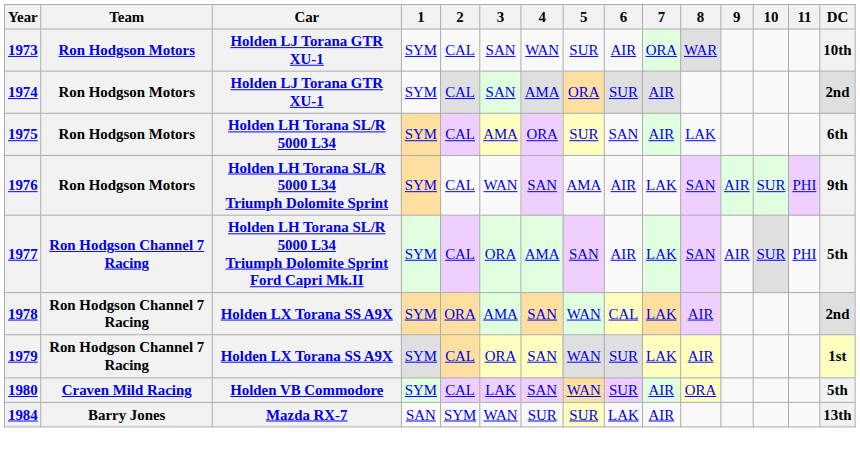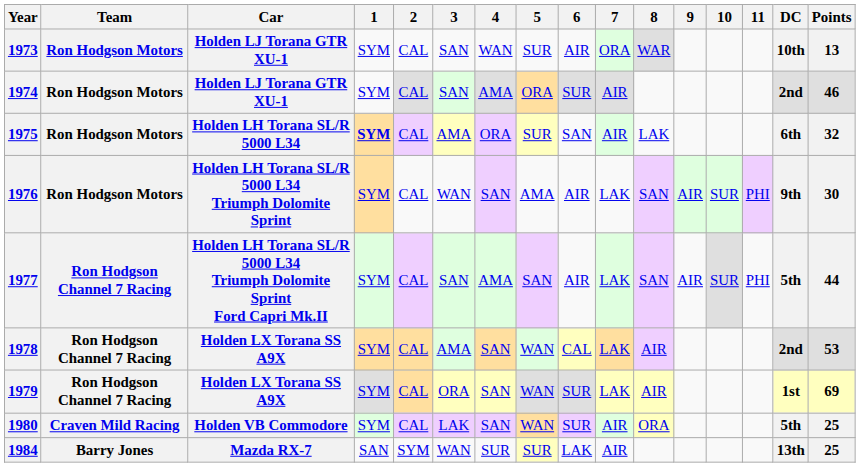 <table class="wikitable" style="text-align:center; font-size:95%">
 <tr>
 <th>Year</th>
 <th>Team</th>
 <th>Car</th>
 <th>1</th>
 <th>2</th>
 <th>3</th>
 <th>4</th>
 <th>5</th>
 <th>6</th>
 <th>7</th>
 <th>8</th>
 <th>9</th>
 <th>10</th>
 <th>11</th>
 <th>DC</th>
+<th>Points</th>
 </tr>
 <tr>
 <th><a href='#'>1973</a></th>
 <th><a href='#'>Ron Hodgson Motors</a></th>
 <th><a href='#'>Holden LJ Torana GTR XU-1</a></th>
 <td><a href='#'>SYM</a></td>
 <td><a href='#'>CAL</a></td>
 <td><a href='#'>SAN</a></td>
 <td><a href='#'>WAN</a></td>
 <td><a href='#'>SUR</a></td>
 <td><a href='#'>AIR</a></td>
 <td style="background:#dfffdf;"><a href='#'>ORA</a><br></td>
 <td style="background:#dfdfdf;"><a href='#'>WAR</a><br></td>
 <td></td>
 <td></td>
 <td></td>
 <th>10th</th>
+<th>13</th>
 </tr>
 <tr>
 <th><a href='#'>1974</a></th>
 <th>Ron Hodgson Motors</th>
 <th><a href='#'>Holden LJ Torana GTR XU-1</a></th>
 <td><a href='#'>SYM</a></td>
 <td style="background:#dfdfdf;"><a href='#'>CAL</a><br></td>
 <td style="background:#dfffdf;"><a href='#'>SAN</a><br></td>
 <td style="background:#dfdfdf;"><a href='#'>AMA</a><br></td>
 <td style="background:#ffdf9f;"><a href='#'>ORA</a><br></td>
 <td style="background:#dfdfdf;"><a href='#'>SUR</a><br></td>
 <td style="background:#dfdfdf;"><a href='#'>AIR</a><br></td>
 <td></td>
 <td></td>
 <td></td>
 <td></td>
 <th style="background:#dfdfdf;"><strong>2nd</strong></th>
+<th style="background:#dfdfdf;">46</th>
 </tr>
 <tr>
 <th><a href='#'>1975</a></th>
 <th>Ron Hodgson Motors</th>
 <th><a href='#'>Holden LH Torana SL/R 5000 L34</a></th>
-<td style="background:#ffdf9f;"><a href='#'>SYM</a><br></td>
+<td style="background:#ffdf9f;"><strong><a href='#'>SYM</a><br></strong></td>
 <td style="background:#efcfff;"><a href='#'>CAL</a><br></td>
 <td style="background:#ffffbf;"><a href='#'>AMA</a><br></td>
 <td style="background:#efcfff;"><a href='#'>ORA</a><br></td>
 <td style="background:#ffffbf;"><a href='#'>SUR</a><br></td>
 <td><a href='#'>SAN</a></td>
 <td style="background:#dfffdf;"><a href='#'>AIR</a><br></td>
 <td><a href='#'>LAK</a></td>
 <td></td>
 <td></td>
 <td></td>
 <th>6th</th>
+<th>32</th>
 </tr>
 <tr>
 <th><a href='#'>1976</a></th>
 <th>Ron Hodgson Motors</th>
 <th><a href='#'>Holden LH Torana SL/R 5000 L34</a><br><a href='#'>Triumph Dolomite Sprint</a></th>
 <td style="background:#ffdf9f;"><a href='#'>SYM</a><br></td>
 <td><a href='#'>CAL</a></td>
 <td><a href='#'>WAN</a></td>
 <td style="background:#efcfff;"><a href='#'>SAN</a><br></td>
 <td><a href='#'>AMA</a></td>
 <td><a href='#'>AIR</a></td>
 <td><a href='#'>LAK</a></td>
 <td style="background:#efcfff;"><a href='#'>SAN</a><br></td>
 <td style="background:#dfffdf;"><a href='#'>AIR</a><br></td>
 <td style="background:#dfffdf;"><a href='#'>SUR</a><br></td>
 <td style="background:#efcfff;"><a href='#'>PHI</a><br></td>
 <th>9th</th>
+<th>30</th>
 </tr>
 <tr>
 <th><a href='#'>1977</a></th>
 <th><a href='#'>Ron Hodgson Channel 7 Racing</a></th>
 <th><a href='#'>Holden LH Torana SL/R 5000 L34</a><br><a href='#'>Triumph Dolomite Sprint</a><br><a href='#'>Ford Capri Mk.II</a></th>
 <td style="background:#dfffdf;"><a href='#'>SYM</a><br></td>
 <td style="background:#efcfff;"><a href='#'>CAL</a><br></td>
-<td style="background:#dfffdf;"><a href='#'>ORA</a><br></td>
+<td style="background:#dfffdf;"><a href='#'>SAN</a><br></td>
 <td style="background:#dfffdf;"><a href='#'>AMA</a><br></td>
 <td style="background:#efcfff;"><a href='#'>SAN</a><br></td>
 <td><a href='#'>AIR</a></td>
 <td style="background:#dfffdf;"><a href='#'>LAK</a><br></td>
 <td style="background:#efcfff;"><a href='#'>SAN</a><br></td>
 <td><a href='#'>AIR</a></td>
 <td style="background:#dfdfdf;"><a href='#'>SUR</a><br></td>
 <td><a href='#'>PHI</a></td>
 <th>5th</th>
+<th>44</th>
 </tr>
 <tr>
 <th><a href='#'>1978</a></th>
 <th>Ron Hodgson Channel 7 Racing</th>
 <th><a href='#'>Holden LX Torana SS A9X</a></th>
 <td style="background:#ffdf9f;"><a href='#'>SYM</a><br></td>
-<td style="background:#ffdf9f;"><a href='#'>ORA</a><br></td>
+<td style="background:#ffdf9f;"><a href='#'>CAL</a><br></td>
 <td style="background:#dfffdf;"><a href='#'>AMA</a><br></td>
 <td style="background:#ffdf9f;"><a href='#'>SAN</a><br></td>
 <td style="background:#dfffdf;"><a href='#'>WAN</a><br></td>
 <td style="background:#ffffbf;"><a href='#'>CAL</a><br></td>
 <td style="background:#ffdf9f;"><a href='#'>LAK</a><br></td>
 <td style="background:#efcfff;"><a href='#'>AIR</a><br></td>
 <td></td>
 <td></td>
 <td></td>
 <th style="background:#dfdfdf;"><strong>2nd</strong></th>
+<th style="background:#dfdfdf;">53</th>
 </tr>
 <tr>
 <th><a href='#'>1979</a></th>
 <th>Ron Hodgson Channel 7 Racing</th>
 <th><a href='#'>Holden LX Torana SS A9X</a></th>
 <td style="background:#dfdfdf;"><a href='#'>SYM</a><br></td>
 <td style="background:#ffdf9f;"><a href='#'>CAL</a><br></td>
 <td style="background:#ffffbf;"><a href='#'>ORA</a><br></td>
 <td style="background:#ffffbf;"><a href='#'>SAN</a><br></td>
 <td style="background:#dfdfdf;"><a href='#'>WAN</a><br></td>
 <td style="background:#dfdfdf;"><a href='#'>SUR</a><br></td>
 <td style="background:#ffffbf;"><a href='#'>LAK</a><br></td>
 <td style="background:#ffffbf;"><a href='#'>AIR</a><br></td>
 <td></td>
 <td></td>
 <td></td>
 <th style="background:#ffffbf;"><strong>1st</strong></th>
+<th style="background:#ffffbf;">69</th>
 </tr>
 <tr>
 <th><a href='#'>1980</a></th>
 <th><a href='#'>Craven Mild Racing</a></th>
 <th><a href='#'>Holden VB Commodore</a></th>
 <td style="background:#dfffdf;"><a href='#'>SYM</a><br></td>
 <td style="background:#efcfff;"><a href='#'>CAL</a><br></td>
 <td style="background:#efcfff;"><a href='#'>LAK</a><br></td>
 <td style="background:#efcfff;"><a href='#'>SAN</a><br></td>
 <td style="background:#ffdf9f;"><a href='#'>WAN</a><br></td>
 <td style="background:#efcfff;"><a href='#'>SUR</a><br></td>
 <td style="background:#dfffdf;"><a href='#'>AIR</a><br></td>
 <td style="background:#ffffbf;"><a href='#'>ORA</a><br></td>
 <td></td>
 <td></td>
 <td></td>
 <th>5th</th>
+<th>25</th>
 </tr>
 <tr>
 <th><a href='#'>1984</a></th>
 <th>Barry Jones</th>
 <th><a href='#'>Mazda RX-7</a></th>
 <td><a href='#'>SAN</a></td>
 <td><a href='#'>SYM</a></td>
 <td><a href='#'>WAN</a></td>
 <td><a href='#'>SUR</a></td>
 <td style="background:#ffffbf;"><a href='#'>SUR</a><br></td>
 <td><a href='#'>LAK</a></td>
 <td><a href='#'>AIR</a></td>
 <td></td>
 <td></td>
 <td></td>
 <td></td>
 <th>13th</th>
+<th>25</th>
 </tr>
 </table>
